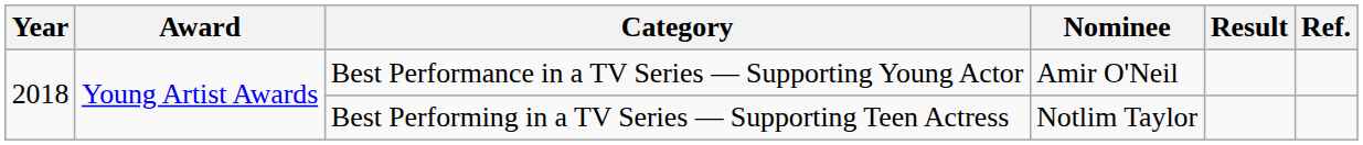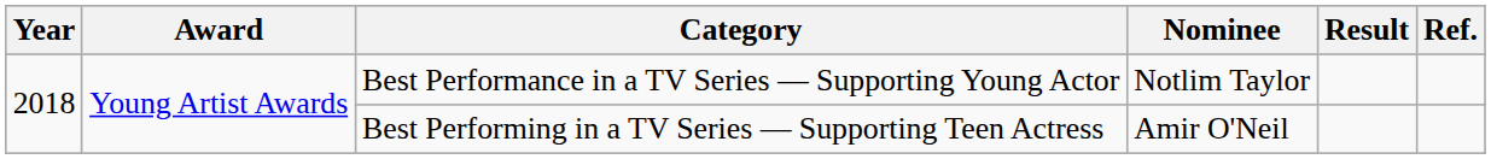 <table class="wikitable">
 <tr>
 <th>Year</th>
 <th>Award</th>
 <th>Category</th>
 <th>Nominee</th>
 <th>Result</th>
 <th>Ref.</th>
 </tr>
 <tr>
 <td rowspan="2">2018</td>
 <td rowspan="2"><a href='#'>Young Artist Awards</a></td>
 <td>Best Performance in a TV Series — Supporting Young Actor</td>
-<td>Amir O'Neil</td>
+<td>Notlim Taylor</td>
 <td></td>
 <td></td>
 </tr>
 <tr>
 <td>Best Performing in a TV Series — Supporting Teen Actress</td>
-<td>Notlim Taylor</td>
+<td>Amir O'Neil</td>
 <td></td>
 <td></td>
 </tr>
 </table>
